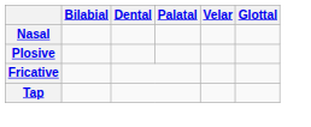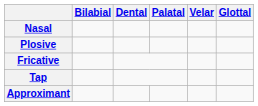 <table class="wikitable" style="text-align: center">
 <tr>
 <th></th>
 <th><a href='#'>Bilabial</a></th>
 <th><a href='#'>Dental</a></th>
 <th><a href='#'>Palatal</a></th>
 <th><a href='#'>Velar</a></th>
 <th><a href='#'>Glottal</a></th>
 </tr>
 <tr>
 <th><a href='#'>Nasal</a></th>
 <td> </td>
 <td> </td>
 <td></td>
 <td></td>
 <td></td>
 </tr>
 <tr>
 <th><a href='#'>Plosive</a></th>
 <td> </td>
 <td> </td>
 <td></td>
 <td> </td>
 <td></td>
 </tr>
 <tr>
 <th><a href='#'>Fricative</a></th>
 <td></td>
 <td colspan="2"> </td>
 <td></td>
 <td> </td>
 </tr>
 <tr>
 <th><a href='#'>Tap</a></th>
 <td></td>
 <td colspan="2"> </td>
 <td></td>
 <td></td>
 </tr>
+<tr>
+<th><a href='#'>Approximant</a></th>
+<td> </td>
+<td></td>
+<td> </td>
+<td></td>
+<td></td>
+</tr>
 </table>
